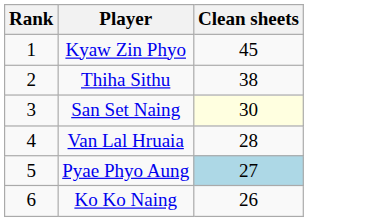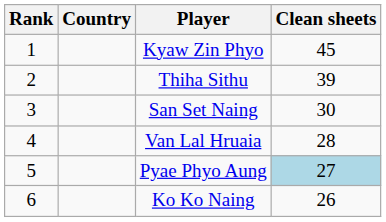 <table class="wikitable" style="text-align:center;">
 <tr>
 <th>Rank</th>
+<th>Country</th>
 <th>Player</th>
 <th>Clean sheets</th>
 </tr>
 <tr>
 <td>1</td>
+<td></td>
 <td><a href='#'>Kyaw Zin Phyo</a></td>
 <td>45</td>
 </tr>
 <tr>
 <td>2</td>
+<td></td>
 <td><a href='#'>Thiha Sithu</a></td>
-<td>38</td>
+<td>39</td>
 </tr>
 <tr>
 <td>3</td>
+<td></td>
 <td><a href='#'>San Set Naing</a></td>
-<td style="background: lightyellow;">30</td>
+<td>30</td>
 </tr>
 <tr>
 <td>4</td>
+<td></td>
 <td><a href='#'>Van Lal Hruaia</a></td>
 <td>28</td>
 </tr>
 <tr>
 <td>5</td>
+<td></td>
 <td><a href='#'>Pyae Phyo Aung</a></td>
 <td style="background: lightblue;">27</td>
 </tr>
 <tr>
 <td>6</td>
+<td></td>
 <td><a href='#'>Ko Ko Naing</a></td>
 <td>26</td>
 </tr>
 </table>
